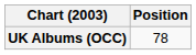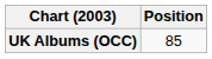 <table class="wikitable plainrowheaders" style="text-align:center">
 <tr>
 <th scope="col">Chart (2003)</th>
 <th scope="col">Position</th>
 </tr>
 <tr>
 <th scope="row">UK Albums (OCC)</th>
-<td>78</td>
+<td>85</td>
 </tr>
 </table>
